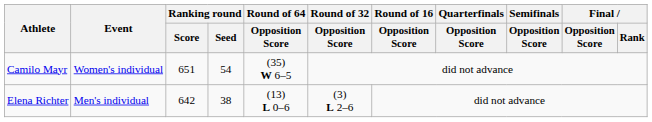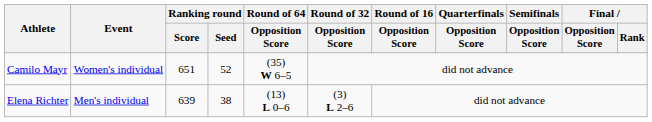 <table class="wikitable" style="font-size:90%">
 <tr>
 <th rowspan="2">Athlete</th>
 <th rowspan="2">Event</th>
 <th colspan="2">Ranking round</th>
 <th>Round of 64</th>
 <th>Round of 32</th>
 <th>Round of 16</th>
 <th>Quarterfinals</th>
 <th>Semifinals</th>
 <th colspan="2">Final / </th>
 </tr>
 <tr style="font-size:95%">
 <th>Score</th>
 <th>Seed</th>
 <th>Opposition<br>Score</th>
 <th>Opposition<br>Score</th>
 <th>Opposition<br>Score</th>
 <th>Opposition<br>Score</th>
 <th>Opposition<br>Score</th>
 <th>Opposition<br>Score</th>
 <th>Rank</th>
 </tr>
 <tr align=center>
 <td align=left><a href='#'>Camilo Mayr</a></td>
 <td align=left><a href='#'>Women's individual</a></td>
 <td>651</td>
-<td>54</td>
+<td>52</td>
 <td> (35)<br><strong>W</strong> 6–5</td>
 <td colspan=6>did not advance</td>
 </tr>
 <tr align=center>
 <td align=left><a href='#'>Elena Richter</a></td>
 <td align=left><a href='#'>Men's individual</a></td>
-<td>642</td>
+<td>639</td>
 <td>38</td>
 <td> (13)<br><strong>L</strong> 0–6</td>
 <td> (3)<br><strong>L</strong> 2–6</td>
 <td colspan=5>did not advance</td>
 </tr>
 </table>
